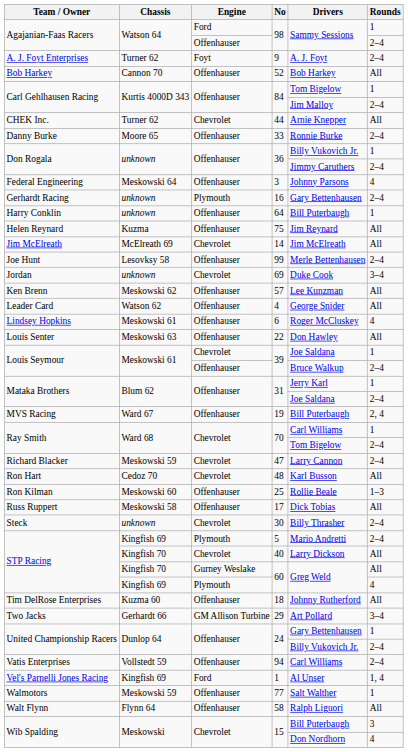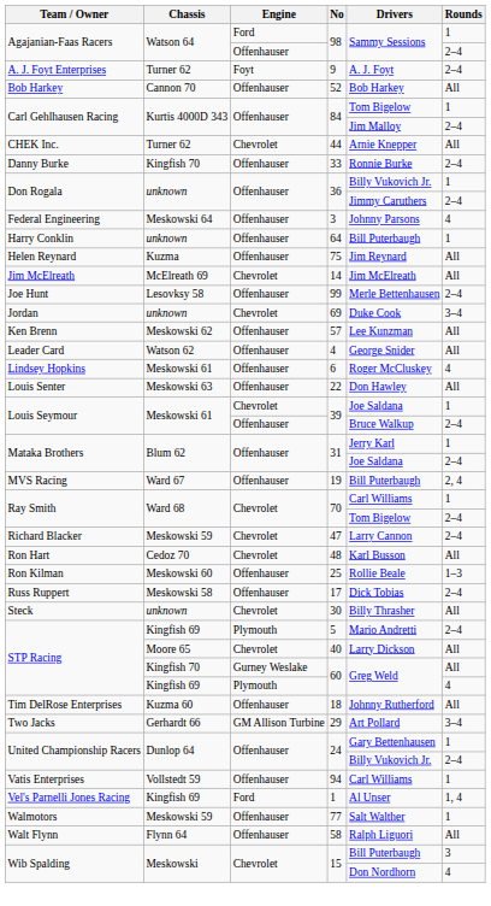 <table class="wikitable" style="font-size: 85%">
 <tr>
 <th>Team / Owner</th>
 <th>Chassis</th>
 <th>Engine</th>
 <th>No</th>
 <th>Drivers</th>
 <th>Rounds</th>
 </tr>
 <tr>
 <td rowspan="2">Agajanian-Faas Racers</td>
 <td rowspan="2">Watson 64</td>
 <td>Ford</td>
 <td rowspan="2">98</td>
 <td rowspan="2"><a href='#'>Sammy Sessions</a></td>
 <td>1</td>
 </tr>
 <tr>
 <td>Offenhauser</td>
 <td>2–4</td>
 </tr>
 <tr>
 <td><a href='#'>A. J. Foyt Enterprises</a></td>
 <td>Turner 62</td>
 <td>Foyt</td>
 <td>9</td>
 <td><a href='#'>A. J. Foyt</a></td>
 <td>2–4</td>
 </tr>
 <tr>
 <td><a href='#'>Bob Harkey</a></td>
 <td>Cannon 70</td>
 <td>Offenhauser</td>
 <td>52</td>
 <td><a href='#'>Bob Harkey</a></td>
 <td>All</td>
 </tr>
 <tr>
 <td rowspan="2">Carl Gehlhausen Racing</td>
 <td rowspan="2">Kurtis 4000D 343</td>
 <td rowspan="2">Offenhauser</td>
 <td rowspan="2">84</td>
 <td><a href='#'>Tom Bigelow</a></td>
 <td>1</td>
 </tr>
 <tr>
 <td><a href='#'>Jim Malloy</a></td>
 <td>2–4</td>
 </tr>
 <tr>
 <td>CHEK Inc.</td>
 <td>Turner 62</td>
 <td>Chevrolet</td>
 <td>44</td>
 <td><a href='#'>Arnie Knepper</a></td>
 <td>All</td>
 </tr>
 <tr>
 <td>Danny Burke</td>
-<td>Moore 65</td>
+<td>Kingfish 70</td>
 <td>Offenhauser</td>
 <td>33</td>
 <td><a href='#'>Ronnie Burke</a></td>
 <td>2–4</td>
 </tr>
 <tr>
 <td rowspan="2">Don Rogala</td>
 <td rowspan="2"><em>unknown</em></td>
 <td rowspan="2">Offenhauser</td>
 <td rowspan="2">36</td>
 <td><a href='#'>Billy Vukovich Jr.</a></td>
 <td>1</td>
 </tr>
 <tr>
 <td><a href='#'>Jimmy Caruthers</a></td>
 <td>2–4</td>
 </tr>
 <tr>
 <td>Federal Engineering</td>
 <td>Meskowski 64</td>
 <td>Offenhauser</td>
 <td>3</td>
 <td><a href='#'>Johnny Parsons</a></td>
 <td>4</td>
-</tr>
-<tr>
-<td>Gerhardt Racing</td>
-<td><em>unknown</em></td>
-<td>Plymouth</td>
-<td>16</td>
-<td><a href='#'>Gary Bettenhausen</a></td>
-<td>2–4</td>
 </tr>
 <tr>
 <td>Harry Conklin</td>
 <td><em>unknown</em></td>
 <td>Offenhauser</td>
 <td>64</td>
 <td><a href='#'>Bill Puterbaugh</a></td>
 <td>1</td>
 </tr>
 <tr>
 <td>Helen Reynard</td>
 <td>Kuzma</td>
 <td>Offenhauser</td>
 <td>75</td>
 <td><a href='#'>Jim Reynard</a></td>
 <td>All</td>
 </tr>
 <tr>
 <td><a href='#'>Jim McElreath</a></td>
 <td>McElreath 69</td>
 <td>Chevrolet</td>
 <td>14</td>
 <td><a href='#'>Jim McElreath</a></td>
 <td>All</td>
 </tr>
 <tr>
 <td>Joe Hunt</td>
 <td>Lesovksy 58</td>
 <td>Offenhauser</td>
 <td>99</td>
 <td><a href='#'>Merle Bettenhausen</a></td>
 <td>2–4</td>
 </tr>
 <tr>
 <td>Jordan</td>
 <td><em>unknown</em></td>
 <td>Chevrolet</td>
 <td>69</td>
 <td><a href='#'>Duke Cook</a></td>
 <td>3–4</td>
 </tr>
 <tr>
 <td>Ken Brenn</td>
 <td>Meskowski 62</td>
 <td>Offenhauser</td>
 <td>57</td>
 <td><a href='#'>Lee Kunzman</a></td>
 <td>All</td>
 </tr>
 <tr>
 <td>Leader Card</td>
 <td>Watson 62</td>
 <td>Offenhauser</td>
 <td>4</td>
 <td><a href='#'>George Snider</a></td>
 <td>All</td>
 </tr>
 <tr>
 <td><a href='#'>Lindsey Hopkins</a></td>
 <td>Meskowski 61</td>
 <td>Offenhauser</td>
 <td>6</td>
 <td><a href='#'>Roger McCluskey</a></td>
 <td>4</td>
 </tr>
 <tr>
 <td>Louis Senter</td>
 <td>Meskowski 63</td>
 <td>Offenhauser</td>
 <td>22</td>
 <td><a href='#'>Don Hawley</a></td>
 <td>All</td>
 </tr>
 <tr>
 <td rowspan="2">Louis Seymour</td>
 <td rowspan="2">Meskowski 61</td>
 <td>Chevrolet</td>
 <td rowspan="2">39</td>
 <td><a href='#'>Joe Saldana</a></td>
 <td>1</td>
 </tr>
 <tr>
 <td>Offenhauser</td>
 <td><a href='#'>Bruce Walkup</a></td>
 <td>2–4</td>
 </tr>
 <tr>
 <td rowspan="2">Mataka Brothers</td>
 <td rowspan="2">Blum 62</td>
 <td rowspan="2">Offenhauser</td>
 <td rowspan="2">31</td>
 <td><a href='#'>Jerry Karl</a></td>
 <td>1</td>
 </tr>
 <tr>
 <td><a href='#'>Joe Saldana</a></td>
 <td>2–4</td>
 </tr>
 <tr>
 <td>MVS Racing</td>
 <td>Ward 67</td>
 <td>Offenhauser</td>
 <td>19</td>
 <td><a href='#'>Bill Puterbaugh</a></td>
 <td>2, 4</td>
 </tr>
 <tr>
 <td rowspan="2">Ray Smith</td>
 <td rowspan="2">Ward 68</td>
 <td rowspan="2">Chevrolet</td>
 <td rowspan="2">70</td>
 <td><a href='#'>Carl Williams</a></td>
 <td>1</td>
 </tr>
 <tr>
 <td><a href='#'>Tom Bigelow</a></td>
 <td>2–4</td>
 </tr>
 <tr>
 <td>Richard Blacker</td>
 <td>Meskowski 59</td>
 <td>Chevrolet</td>
 <td>47</td>
 <td><a href='#'>Larry Cannon</a></td>
 <td>2–4</td>
 </tr>
 <tr>
 <td>Ron Hart</td>
 <td>Cedoz 70</td>
 <td>Chevrolet</td>
 <td>48</td>
 <td><a href='#'>Karl Busson</a></td>
 <td>All</td>
 </tr>
 <tr>
 <td>Ron Kilman</td>
 <td>Meskowski 60</td>
 <td>Offenhauser</td>
 <td>25</td>
 <td><a href='#'>Rollie Beale</a></td>
 <td>1–3</td>
 </tr>
 <tr>
 <td>Russ Ruppert</td>
 <td>Meskowski 58</td>
 <td>Offenhauser</td>
 <td>17</td>
 <td><a href='#'>Dick Tobias</a></td>
-<td>All</td>
+<td>2–4</td>
 </tr>
 <tr>
 <td>Steck</td>
 <td><em>unknown</em></td>
 <td>Chevrolet</td>
 <td>30</td>
 <td><a href='#'>Billy Thrasher</a></td>
-<td>2–4</td>
+<td>All</td>
 </tr>
 <tr>
 <td rowspan="4"><a href='#'>STP Racing</a></td>
 <td>Kingfish 69</td>
 <td>Plymouth</td>
 <td>5</td>
 <td><a href='#'>Mario Andretti</a></td>
 <td>2–4</td>
 </tr>
 <tr>
-<td>Kingfish 70</td>
+<td>Moore 65</td>
 <td>Chevrolet</td>
 <td>40</td>
 <td><a href='#'>Larry Dickson</a></td>
 <td>All</td>
 </tr>
 <tr>
 <td>Kingfish 70</td>
 <td>Gurney Weslake</td>
 <td rowspan="2">60</td>
 <td rowspan="2"><a href='#'>Greg Weld</a></td>
 <td>All</td>
 </tr>
 <tr>
 <td>Kingfish 69</td>
 <td>Plymouth</td>
 <td>4</td>
 </tr>
 <tr>
 <td>Tim DelRose Enterprises</td>
 <td>Kuzma 60</td>
 <td>Offenhauser</td>
 <td>18</td>
 <td><a href='#'>Johnny Rutherford</a></td>
 <td>All</td>
 </tr>
 <tr>
 <td>Two Jacks</td>
 <td>Gerhardt 66</td>
 <td>GM Allison Turbine</td>
 <td>29</td>
 <td><a href='#'>Art Pollard</a></td>
 <td>3–4</td>
 </tr>
 <tr>
 <td rowspan="2">United Championship Racers</td>
 <td rowspan="2">Dunlop 64</td>
 <td rowspan="2">Offenhauser</td>
 <td rowspan="2">24</td>
 <td><a href='#'>Gary Bettenhausen</a></td>
 <td>1</td>
 </tr>
 <tr>
 <td><a href='#'>Billy Vukovich Jr.</a></td>
 <td>2–4</td>
 </tr>
 <tr>
 <td>Vatis Enterprises</td>
 <td>Vollstedt 59</td>
 <td>Offenhauser</td>
 <td>94</td>
 <td><a href='#'>Carl Williams</a></td>
-<td>2–4</td>
+<td>1</td>
 </tr>
 <tr>
 <td><a href='#'>Vel's Parnelli Jones Racing</a></td>
 <td>Kingfish 69</td>
 <td>Ford</td>
 <td>1</td>
 <td><a href='#'>Al Unser</a></td>
 <td>1, 4</td>
 </tr>
 <tr>
 <td>Walmotors</td>
 <td>Meskowski 59</td>
 <td>Offenhauser</td>
 <td>77</td>
 <td><a href='#'>Salt Walther</a></td>
 <td>1</td>
 </tr>
 <tr>
 <td>Walt Flynn</td>
 <td>Flynn 64</td>
 <td>Offenhauser</td>
 <td>58</td>
 <td><a href='#'>Ralph Liguori</a></td>
 <td>All</td>
 </tr>
 <tr>
 <td rowspan="2">Wib Spalding</td>
 <td rowspan="2">Meskowski</td>
 <td rowspan="2">Chevrolet</td>
 <td rowspan="2">15</td>
 <td><a href='#'>Bill Puterbaugh</a></td>
 <td>3</td>
 </tr>
 <tr>
 <td><a href='#'>Don Nordhorn</a></td>
 <td>4</td>
 </tr>
 </table>
